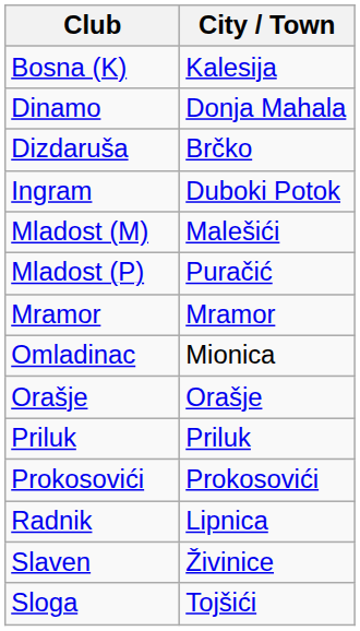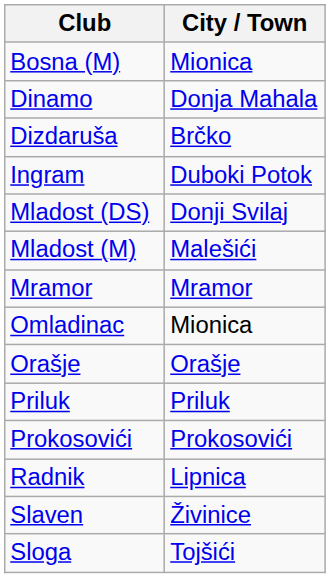 <table class="wikitable sortable">
 <tr>
 <th style="width:100px;">Club</th>
 <th style="width:100px;">City / Town</th>
 </tr>
 <tr>
-<td><a href='#'>Bosna (K)</a></td>
-<td><a href='#'>Kalesija</a></td>
+<td><a href='#'>Bosna (M)</a></td>
+<td><a href='#'>Mionica</a></td>
 </tr>
 <tr>
 <td><a href='#'>Dinamo</a></td>
 <td><a href='#'>Donja Mahala</a></td>
 </tr>
 <tr>
 <td><a href='#'>Dizdaruša</a></td>
 <td><a href='#'>Brčko</a></td>
 </tr>
 <tr>
 <td><a href='#'>Ingram</a></td>
 <td><a href='#'>Duboki Potok</a></td>
 </tr>
 <tr>
+<td><a href='#'>Mladost (DS)</a></td>
+<td><a href='#'>Donji Svilaj</a></td>
+</tr>
+<tr>
 <td><a href='#'>Mladost (M)</a></td>
 <td><a href='#'>Malešići</a></td>
-</tr>
-<tr>
-<td><a href='#'>Mladost (P)</a></td>
-<td><a href='#'>Puračić</a></td>
 </tr>
 <tr>
 <td><a href='#'>Mramor</a></td>
 <td><a href='#'>Mramor</a></td>
 </tr>
 <tr>
 <td><a href='#'>Omladinac</a></td>
 <td>Mionica</td>
 </tr>
 <tr>
 <td><a href='#'>Orašje</a></td>
 <td><a href='#'>Orašje</a></td>
 </tr>
 <tr>
 <td><a href='#'>Priluk</a></td>
 <td><a href='#'>Priluk</a></td>
 </tr>
 <tr>
 <td><a href='#'>Prokosovići</a></td>
 <td><a href='#'>Prokosovići</a></td>
 </tr>
 <tr>
 <td><a href='#'>Radnik</a></td>
 <td><a href='#'>Lipnica</a></td>
 </tr>
 <tr>
 <td><a href='#'>Slaven</a></td>
 <td><a href='#'>Živinice</a></td>
 </tr>
 <tr>
 <td><a href='#'>Sloga</a></td>
 <td><a href='#'>Tojšići</a></td>
 </tr>
 </table>
